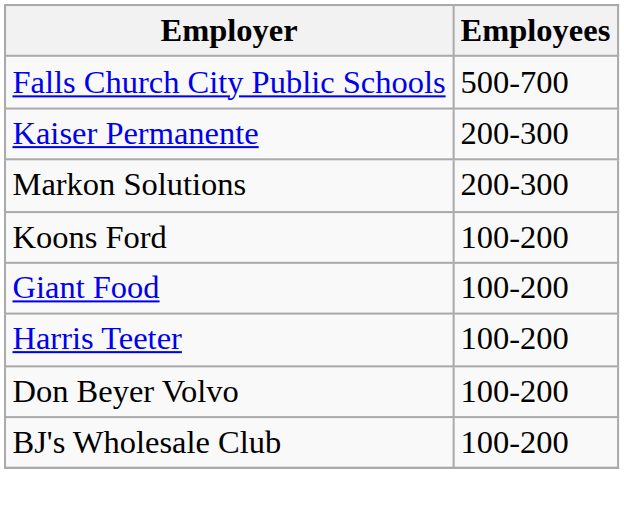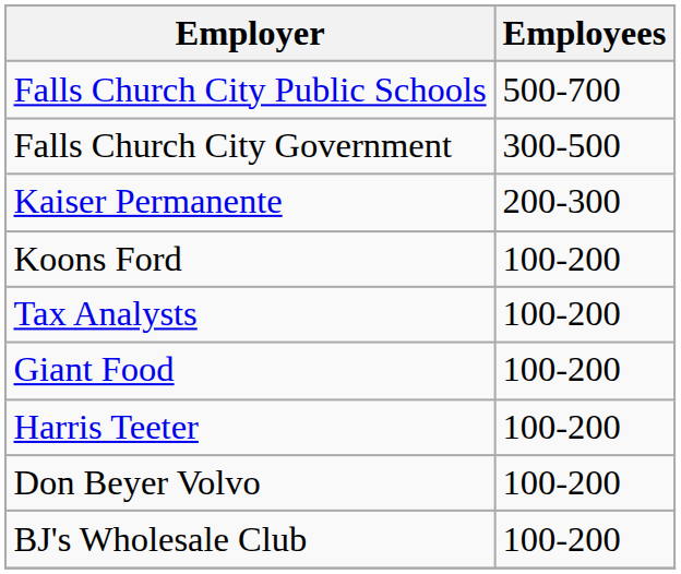 <table class="wikitable">
 <tr>
 <th>Employer</th>
 <th>Employees</th>
 </tr>
 <tr>
 <td><a href='#'>Falls Church City Public Schools</a></td>
 <td>500-700</td>
 </tr>
 <tr>
+<td>Falls Church City Government</td>
+<td>300-500</td>
+</tr>
+<tr>
 <td><a href='#'>Kaiser Permanente</a></td>
 <td>200-300</td>
 </tr>
 <tr>
-<td>Markon Solutions</td>
-<td>200-300</td>
+<td>Koons Ford</td>
+<td>100-200</td>
 </tr>
 <tr>
-<td>Koons Ford</td>
+<td><a href='#'>Tax Analysts</a></td>
 <td>100-200</td>
 </tr>
 <tr>
 <td><a href='#'>Giant Food</a></td>
 <td>100-200</td>
 </tr>
 <tr>
 <td><a href='#'>Harris Teeter</a></td>
 <td>100-200</td>
 </tr>
 <tr>
 <td>Don Beyer Volvo</td>
 <td>100-200</td>
 </tr>
 <tr>
 <td>BJ's Wholesale Club</td>
 <td>100-200</td>
 </tr>
 <tr>
 </tr>
 </table>
